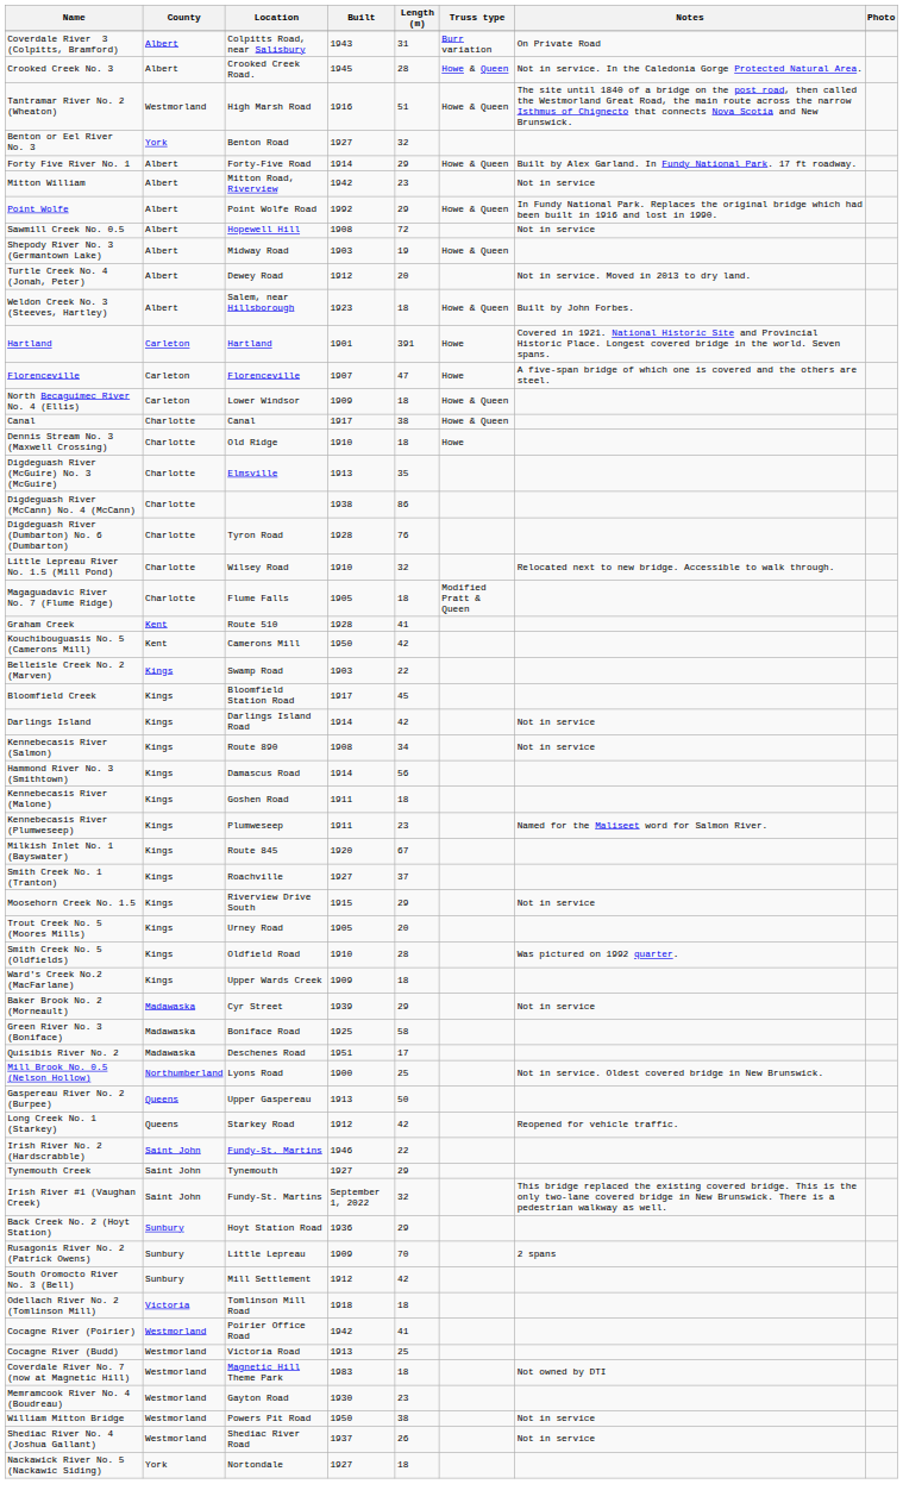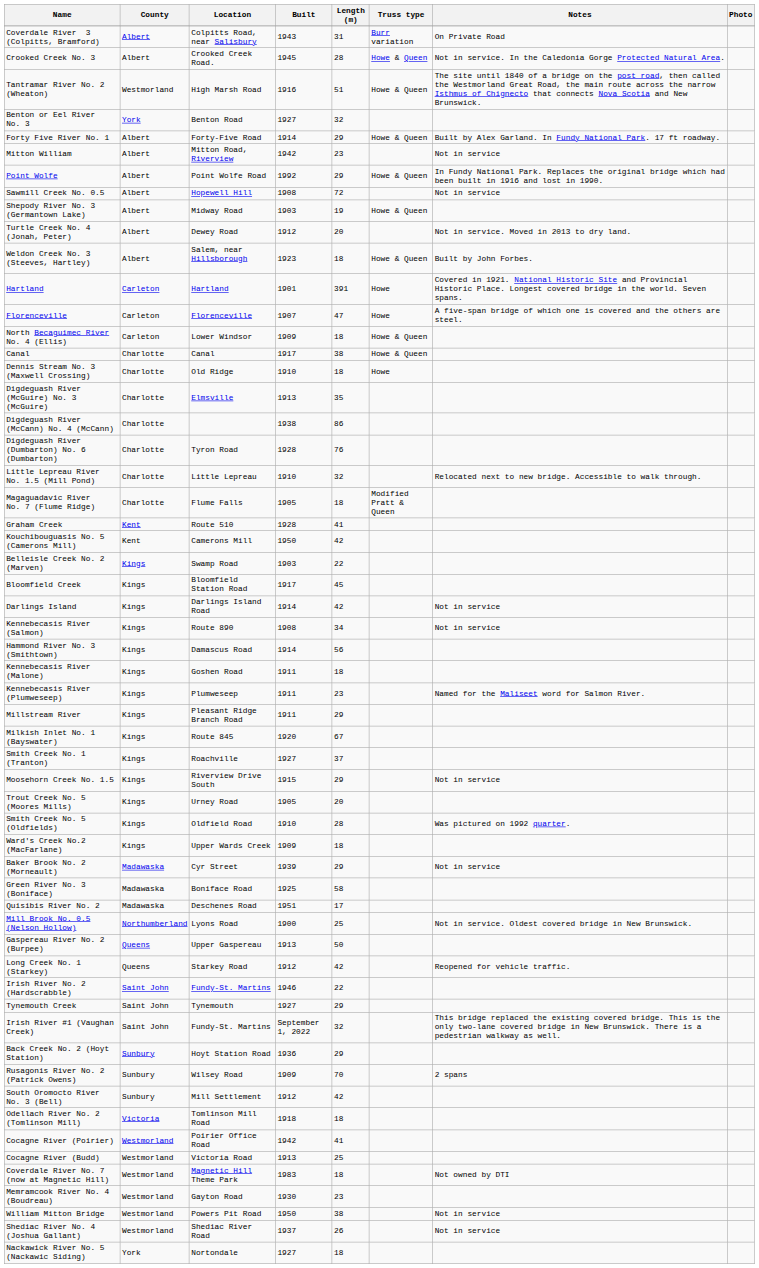 <table class="wikitable sortable">
 <tr>
 <th>Name</th>
 <th>County</th>
 <th>Location</th>
 <th>Built</th>
 <th>Length (m)</th>
 <th>Truss type</th>
 <th>Notes</th>
 <th>Photo</th>
 </tr>
 <tr>
 </tr>
 <tr>
 <td>Coverdale River  3 (Colpitts, Bramford)</td>
 <td><a href='#'>Albert</a></td>
 <td>Colpitts Road, near <a href='#'>Salisbury</a><br><small></small></td>
 <td>1943</td>
 <td>31</td>
 <td><a href='#'>Burr</a> variation</td>
 <td>On Private Road</td>
 <td></td>
 </tr>
 <tr>
 <td>Crooked Creek No. 3</td>
 <td>Albert</td>
 <td>Crooked Creek Road.<br><small></small></td>
 <td>1945</td>
 <td>28</td>
 <td><a href='#'>Howe</a> & <a href='#'>Queen</a></td>
 <td>Not in service. In the Caledonia Gorge <a href='#'>Protected Natural Area</a>.</td>
 <td></td>
 </tr>
 <tr>
 <td>Tantramar River No. 2 (Wheaton)</td>
 <td>Westmorland</td>
 <td>High Marsh Road<br><small></small></td>
 <td>1916</td>
 <td>51</td>
 <td>Howe & Queen</td>
 <td>The site until 1840 of a bridge on the <a href='#'>post road</a>, then called the Westmorland Great Road, the main route across the narrow <a href='#'>Isthmus of Chignecto</a> that connects <a href='#'>Nova Scotia</a> and New Brunswick.</td>
 <td></td>
 </tr>
 <tr>
 <td>Benton or Eel River No. 3</td>
 <td><a href='#'>York</a></td>
 <td>Benton Road<br><small></small></td>
 <td>1927</td>
 <td>32</td>
 <td></td>
 <td></td>
 <td></td>
 </tr>
 <tr>
 <td>Forty Five River No. 1</td>
 <td>Albert</td>
 <td>Forty-Five Road<br><small></small></td>
 <td>1914</td>
 <td>29</td>
 <td>Howe & Queen</td>
 <td>Built by Alex Garland. In <a href='#'>Fundy National Park</a>. 17 ft roadway.</td>
 <td></td>
 </tr>
 <tr>
 <td>Mitton William</td>
 <td>Albert</td>
 <td>Mitton Road, <a href='#'>Riverview</a><br><small></small></td>
 <td>1942</td>
 <td>23</td>
 <td></td>
 <td>Not in service</td>
 <td></td>
 </tr>
 <tr>
 <td><a href='#'>Point Wolfe</a></td>
 <td>Albert</td>
 <td>Point Wolfe Road<br><small></small></td>
 <td>1992</td>
 <td>29</td>
 <td>Howe & Queen</td>
 <td>In Fundy National Park. Replaces the original bridge which had been built in 1916 and lost in 1990.</td>
 <td></td>
 </tr>
 <tr>
 <td>Sawmill Creek No. 0.5</td>
 <td>Albert</td>
 <td><a href='#'>Hopewell Hill</a><br><small></small></td>
 <td>1908</td>
 <td>72</td>
 <td></td>
 <td>Not in service</td>
 <td><br></td>
 </tr>
 <tr>
 <td>Shepody River No. 3 (Germantown Lake)</td>
 <td>Albert</td>
 <td>Midway Road<br><small></small></td>
 <td>1903</td>
 <td>19</td>
 <td>Howe & Queen</td>
 <td></td>
 <td></td>
 </tr>
 <tr>
 <td>Turtle Creek No. 4 (Jonah, Peter)</td>
 <td>Albert</td>
 <td>Dewey Road<br><small></small></td>
 <td>1912</td>
 <td>20</td>
 <td></td>
 <td>Not in service. Moved in 2013 to dry land.</td>
 <td></td>
 </tr>
 <tr>
 <td>Weldon Creek No. 3 (Steeves, Hartley)</td>
 <td>Albert</td>
 <td>Salem, near <a href='#'>Hillsborough</a><br><br><small></small></td>
 <td>1923</td>
 <td>18</td>
 <td>Howe & Queen</td>
 <td>Built by John Forbes.</td>
 <td></td>
 </tr>
 <tr>
 <td><a href='#'>Hartland</a></td>
 <td><a href='#'>Carleton</a></td>
 <td><a href='#'>Hartland</a><br><small></small></td>
 <td>1901</td>
 <td>391</td>
 <td>Howe</td>
 <td>Covered in 1921. <a href='#'>National Historic Site</a> and Provincial Historic Place. Longest covered bridge in the world. Seven spans.</td>
 <td></td>
 </tr>
 <tr>
 <td><a href='#'>Florenceville</a></td>
 <td>Carleton</td>
 <td><a href='#'>Florenceville</a><br><small></small></td>
 <td>1907</td>
 <td>47</td>
 <td>Howe</td>
 <td>A five-span bridge of which one is covered and the others are steel.</td>
 <td></td>
 </tr>
 <tr>
 <td>North <a href='#'>Becaguimec River</a> No. 4 (Ellis)</td>
 <td>Carleton</td>
 <td>Lower Windsor<br><small></small></td>
 <td>1909</td>
 <td>18</td>
 <td>Howe & Queen</td>
 <td></td>
 <td></td>
 </tr>
 <tr>
 <td>Canal</td>
 <td>Charlotte</td>
 <td>Canal<br><small></small></td>
 <td>1917</td>
 <td>38</td>
 <td>Howe & Queen</td>
 <td></td>
 <td></td>
 </tr>
 <tr>
 <td>Dennis Stream No. 3 (Maxwell Crossing)</td>
 <td>Charlotte</td>
 <td>Old Ridge<br><small></small></td>
 <td>1910</td>
 <td>18</td>
 <td>Howe</td>
 <td></td>
 <td></td>
 </tr>
 <tr>
 <td>Digdeguash River (McGuire) No. 3 (McGuire)</td>
 <td>Charlotte</td>
 <td><a href='#'>Elmsville</a><br><small></small></td>
 <td>1913</td>
 <td>35</td>
 <td></td>
 <td></td>
 <td></td>
 </tr>
 <tr>
 <td>Digdeguash River (McCann) No. 4 (McCann)</td>
 <td>Charlotte</td>
 <td><small></small></td>
 <td>1938</td>
 <td>86</td>
 <td></td>
 <td></td>
 <td></td>
 </tr>
 <tr>
 <td>Digdeguash River (Dumbarton) No. 6 (Dumbarton)</td>
 <td>Charlotte</td>
 <td>Tyron Road<br><small></small></td>
 <td>1928</td>
 <td>76</td>
 <td></td>
 <td></td>
 <td></td>
 </tr>
 <tr>
 <td>Little Lepreau River No. 1.5 (Mill Pond)</td>
 <td>Charlotte</td>
-<td>Wilsey Road<br><small></small></td>
+<td>Little Lepreau<br><small></small></td>
 <td>1910</td>
 <td>32</td>
 <td></td>
 <td>Relocated next to new bridge. Accessible to walk through.</td>
 <td></td>
 </tr>
 <tr>
 <td>Magaguadavic River No. 7 (Flume Ridge)</td>
 <td>Charlotte</td>
 <td>Flume Falls<br><small></small></td>
 <td>1905</td>
 <td>18</td>
 <td>Modified Pratt & Queen</td>
 <td></td>
 <td></td>
 </tr>
 <tr>
 <td>Graham Creek</td>
 <td><a href='#'>Kent</a></td>
 <td>Route 510<br><small></small></td>
 <td>1928</td>
 <td>41</td>
 <td></td>
 <td></td>
 <td></td>
 </tr>
 <tr>
 <td>Kouchibouguasis No. 5 (Camerons Mill)</td>
 <td>Kent</td>
 <td>Camerons Mill<br><small></small></td>
 <td>1950</td>
 <td>42</td>
 <td></td>
 <td></td>
 <td></td>
 </tr>
 <tr>
 <td>Belleisle Creek No. 2 (Marven)</td>
 <td><a href='#'>Kings</a></td>
 <td>Swamp Road<br><small></small></td>
 <td>1903</td>
 <td>22</td>
 <td></td>
 <td></td>
 <td></td>
 </tr>
 <tr>
 <td>Bloomfield Creek</td>
 <td>Kings</td>
 <td>Bloomfield Station Road<br><small></small></td>
 <td>1917</td>
 <td>45</td>
 <td></td>
 <td></td>
 <td></td>
 </tr>
 <tr>
 <td>Darlings Island</td>
 <td>Kings</td>
 <td>Darlings Island Road<br><small></small></td>
 <td>1914</td>
 <td>42</td>
 <td></td>
 <td>Not in service</td>
 <td></td>
 </tr>
 <tr>
 <td>Kennebecasis River (Salmon)</td>
 <td>Kings</td>
 <td>Route 890<br><small></small></td>
 <td>1908</td>
 <td>34</td>
 <td></td>
 <td>Not in service</td>
 <td></td>
 </tr>
 <tr>
 <td>Hammond River No. 3 (Smithtown)</td>
 <td>Kings</td>
 <td>Damascus Road<br><small></small></td>
 <td>1914</td>
 <td>56</td>
 <td></td>
 <td></td>
 <td></td>
 </tr>
 <tr>
 <td>Kennebecasis River (Malone)</td>
 <td>Kings</td>
 <td>Goshen Road<br><small></small></td>
 <td>1911</td>
 <td>18</td>
 <td></td>
 <td></td>
 <td></td>
 </tr>
 <tr>
 <td>Kennebecasis River (Plumweseep)</td>
 <td>Kings</td>
 <td>Plumweseep<br><small></small></td>
 <td>1911</td>
 <td>23</td>
 <td></td>
 <td>Named for the <a href='#'>Maliseet</a> word for Salmon River.</td>
+<td></td>
+</tr>
+<tr>
+<td>Millstream River</td>
+<td>Kings</td>
+<td>Pleasant Ridge Branch Road</td>
+<td>1911</td>
+<td>29</td>
+<td></td>
+<td></td>
 <td></td>
 </tr>
 <tr>
 <td>Milkish Inlet No. 1 (Bayswater)</td>
 <td>Kings</td>
 <td>Route 845<br><small></small></td>
 <td>1920</td>
 <td>67</td>
 <td></td>
 <td></td>
 <td></td>
 </tr>
 <tr>
 <td>Smith Creek No. 1 (Tranton)</td>
 <td>Kings</td>
 <td>Roachville<br><small></small></td>
 <td>1927</td>
 <td>37</td>
 <td></td>
 <td></td>
 <td></td>
 </tr>
 <tr>
 <td>Moosehorn Creek No. 1.5</td>
 <td>Kings</td>
 <td>Riverview Drive South<br><small></small></td>
 <td>1915</td>
 <td>29</td>
 <td></td>
 <td>Not in service</td>
 <td></td>
 </tr>
 <tr>
 <td>Trout Creek No. 5 (Moores Mills)</td>
 <td>Kings</td>
 <td>Urney Road<br><small></small></td>
 <td>1905</td>
 <td>20</td>
 <td></td>
 <td></td>
 <td></td>
 </tr>
 <tr>
 <td>Smith Creek No. 5 (Oldfields)</td>
 <td>Kings</td>
 <td>Oldfield Road<br><small></small></td>
 <td>1910</td>
 <td>28</td>
 <td></td>
 <td>Was pictured on 1992 <a href='#'>quarter</a>.</td>
 <td></td>
 </tr>
 <tr>
 <td>Ward's Creek No.2 (MacFarlane)</td>
 <td>Kings</td>
 <td>Upper Wards Creek<br><small></small></td>
 <td>1909</td>
 <td>18</td>
 <td></td>
 <td></td>
 <td></td>
 </tr>
 <tr>
 <td>Baker Brook No. 2 (Morneault)</td>
 <td><a href='#'>Madawaska</a></td>
 <td>Cyr Street<br><small></small></td>
 <td>1939</td>
 <td>29</td>
 <td></td>
 <td>Not in service</td>
 <td></td>
 </tr>
 <tr>
 <td>Green River No. 3 (Boniface)</td>
 <td>Madawaska</td>
 <td>Boniface Road<br><small></small></td>
 <td>1925</td>
 <td>58</td>
 <td></td>
 <td></td>
 <td></td>
 </tr>
 <tr>
 <td>Quisibis River No. 2</td>
 <td>Madawaska</td>
 <td>Deschenes Road<br><small></small></td>
 <td>1951</td>
 <td>17</td>
 <td></td>
 <td></td>
 <td></td>
 </tr>
 <tr>
 <td><a href='#'>Mill Brook No. 0.5 (Nelson Hollow)</a></td>
 <td><a href='#'>Northumberland</a></td>
 <td>Lyons Road<br><small></small></td>
 <td>1900</td>
 <td>25</td>
 <td></td>
 <td>Not in service. Oldest covered bridge in New Brunswick.</td>
 <td></td>
 </tr>
 <tr>
 <td>Gaspereau River No. 2 (Burpee)</td>
 <td><a href='#'>Queens</a></td>
 <td>Upper Gaspereau<br><small></small></td>
 <td>1913</td>
 <td>50</td>
 <td></td>
 <td></td>
 <td></td>
 </tr>
 <tr>
 <td>Long Creek No. 1 (Starkey)</td>
 <td>Queens</td>
 <td>Starkey Road<br><small></small></td>
 <td>1912</td>
 <td>42</td>
 <td></td>
 <td>Reopened for vehicle traffic.</td>
 <td><br></td>
 </tr>
 <tr>
 <td>Irish River No. 2 (Hardscrabble)</td>
 <td><a href='#'>Saint John</a></td>
 <td><a href='#'>Fundy-St. Martins</a><br><small></small></td>
 <td>1946</td>
 <td>22</td>
 <td></td>
 <td></td>
 <td></td>
 </tr>
 <tr>
 <td>Tynemouth Creek</td>
 <td>Saint John</td>
 <td>Tynemouth<br><small></small></td>
 <td>1927</td>
 <td>29</td>
 <td></td>
 <td></td>
 <td></td>
 </tr>
 <tr>
 <td>Irish River #1 (Vaughan Creek)</td>
 <td>Saint John</td>
 <td>Fundy-St. Martins<br><small></small></td>
 <td>September 1, 2022</td>
 <td>32</td>
 <td></td>
 <td>This bridge replaced the existing covered bridge. This is the only two-lane covered bridge in New Brunswick. There is a pedestrian walkway as well.</td>
 </tr>
 <tr>
 <td>Back Creek No. 2 (Hoyt Station)</td>
 <td><a href='#'>Sunbury</a></td>
 <td>Hoyt Station Road<br><small></small></td>
 <td>1936</td>
 <td>29</td>
 <td></td>
 <td></td>
 <td></td>
 </tr>
 <tr>
 <td>Rusagonis River No. 2 (Patrick Owens)</td>
 <td>Sunbury</td>
-<td>Little Lepreau<br><small></small></td>
+<td>Wilsey Road<br><small></small></td>
 <td>1909</td>
 <td>70</td>
 <td></td>
 <td>2 spans</td>
 <td></td>
 </tr>
 <tr>
 <td>South Oromocto River No. 3 (Bell)</td>
 <td>Sunbury</td>
 <td>Mill Settlement<br><small></small></td>
 <td>1912</td>
 <td>42</td>
 <td></td>
 <td></td>
 <td></td>
 </tr>
 <tr>
 <td>Odellach River No. 2 (Tomlinson Mill)</td>
 <td><a href='#'>Victoria</a></td>
 <td>Tomlinson Mill Road<br><small></small></td>
 <td>1918</td>
 <td>18</td>
 <td></td>
 <td></td>
 <td></td>
 </tr>
 <tr>
 <td>Cocagne River (Poirier)</td>
 <td><a href='#'>Westmorland</a></td>
 <td>Poirier Office Road<br><small></small></td>
 <td>1942</td>
 <td>41</td>
 <td></td>
 <td></td>
 <td></td>
 </tr>
 <tr>
 <td>Cocagne River (Budd)</td>
 <td>Westmorland</td>
 <td>Victoria Road<br><small></small></td>
 <td>1913</td>
 <td>25</td>
 <td></td>
 <td></td>
 <td></td>
 </tr>
 <tr>
 <td>Coverdale River No. 7 (now at Magnetic Hill)</td>
 <td>Westmorland</td>
 <td><a href='#'>Magnetic Hill</a> Theme Park<br><small></small></td>
 <td>1983</td>
 <td>18</td>
 <td></td>
 <td>Not owned by DTI</td>
 <td></td>
 </tr>
 <tr>
 <td>Memramcook River No. 4 (Boudreau)</td>
 <td>Westmorland</td>
 <td>Gayton Road<br><small></small></td>
 <td>1930</td>
 <td>23</td>
 <td></td>
 <td></td>
 <td></td>
 </tr>
 <tr>
 <td>William Mitton Bridge</td>
 <td>Westmorland</td>
 <td>Powers Pit Road<br><small></small></td>
 <td>1950</td>
 <td>38</td>
 <td></td>
 <td>Not in service</td>
 <td></td>
 </tr>
 <tr>
 <td>Shediac River No. 4 (Joshua Gallant)</td>
 <td>Westmorland</td>
 <td>Shediac River Road<br><small></small></td>
 <td>1937</td>
 <td>26</td>
 <td></td>
 <td>Not in service</td>
 <td></td>
 </tr>
 <tr>
 <td>Nackawick River No. 5 (Nackawic Siding)</td>
 <td>York</td>
 <td>Nortondale<br><small></small></td>
 <td>1927</td>
 <td>18</td>
 <td></td>
 <td></td>
 <td></td>
 </tr>
 </table>
